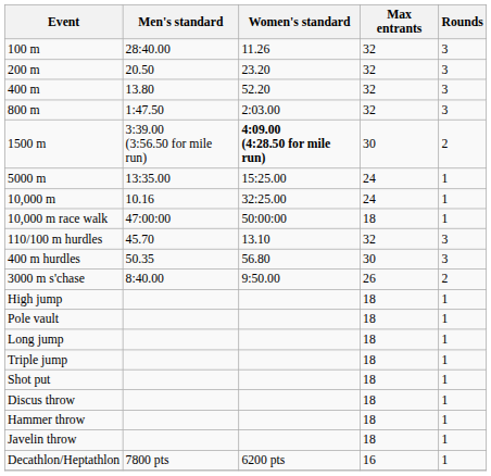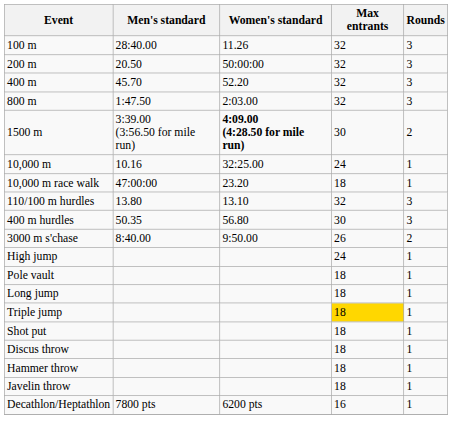 <table class="wikitable sortable">
 <tr>
 <th>Event</th>
 <th>Men's standard</th>
 <th>Women's standard</th>
 <th>Max entrants</th>
 <th>Rounds</th>
 </tr>
 <tr>
 <td>100 m</td>
 <td>28:40.00</td>
 <td>11.26</td>
 <td>32</td>
 <td>3</td>
 </tr>
 <tr>
 <td>200 m</td>
 <td>20.50</td>
-<td>23.20</td>
+<td>50:00:00</td>
 <td>32</td>
 <td>3</td>
 </tr>
 <tr>
 <td>400 m</td>
-<td>13.80</td>
+<td>45.70</td>
 <td>52.20</td>
 <td>32</td>
 <td>3</td>
 </tr>
 <tr>
 <td>800 m</td>
 <td>1:47.50</td>
 <td>2:03.00</td>
 <td>32</td>
 <td>3</td>
 </tr>
 <tr>
 <td>1500 m</td>
 <td>3:39.00<br>(3:56.50 for mile run)</td>
 <td><strong>4:09.00<br>(4:28.50 for mile run)</strong></td>
 <td>30</td>
 <td>2</td>
 </tr>
 <tr>
-<td>5000 m</td>
-<td>13:35.00</td>
-<td>15:25.00</td>
-<td>24</td>
-<td>1</td>
-</tr>
-<tr>
 <td>10,000 m</td>
 <td>10.16</td>
 <td>32:25.00</td>
 <td>24</td>
 <td>1</td>
 </tr>
 <tr>
 <td>10,000 m race walk</td>
 <td>47:00:00</td>
-<td>50:00:00</td>
+<td>23.20</td>
 <td>18</td>
 <td>1</td>
 </tr>
 <tr>
 <td>110/100 m hurdles</td>
-<td>45.70</td>
+<td>13.80</td>
 <td>13.10</td>
 <td>32</td>
 <td>3</td>
 </tr>
 <tr>
 <td>400 m hurdles</td>
 <td>50.35</td>
 <td>56.80</td>
 <td>30</td>
 <td>3</td>
 </tr>
 <tr>
 <td>3000 m s'chase</td>
 <td>8:40.00</td>
 <td>9:50.00</td>
 <td>26</td>
 <td>2</td>
 </tr>
 <tr>
 <td>High jump</td>
 <td></td>
 <td></td>
-<td>18</td>
+<td>24</td>
 <td>1</td>
 </tr>
 <tr>
 <td>Pole vault</td>
 <td></td>
 <td></td>
 <td>18</td>
 <td>1</td>
 </tr>
 <tr>
 <td>Long jump</td>
 <td></td>
 <td></td>
 <td>18</td>
 <td>1</td>
 </tr>
 <tr>
 <td>Triple jump</td>
 <td></td>
 <td></td>
-<td>18</td>
+<td style="background: gold;">18</td>
 <td>1</td>
 </tr>
 <tr>
 <td>Shot put</td>
 <td></td>
 <td></td>
 <td>18</td>
 <td>1</td>
 </tr>
 <tr>
 <td>Discus throw</td>
 <td></td>
 <td></td>
 <td>18</td>
 <td>1</td>
 </tr>
 <tr>
 <td>Hammer throw</td>
 <td></td>
 <td></td>
 <td>18</td>
 <td>1</td>
 </tr>
 <tr>
 <td>Javelin throw</td>
 <td></td>
 <td></td>
 <td>18</td>
 <td>1</td>
 </tr>
 <tr>
 <td>Decathlon/Heptathlon</td>
 <td>7800 pts</td>
 <td>6200 pts</td>
 <td>16</td>
 <td>1</td>
 </tr>
 <tr>
 </tr>
 </table>
